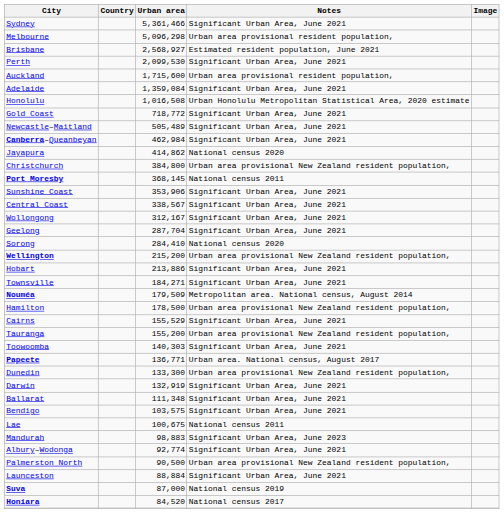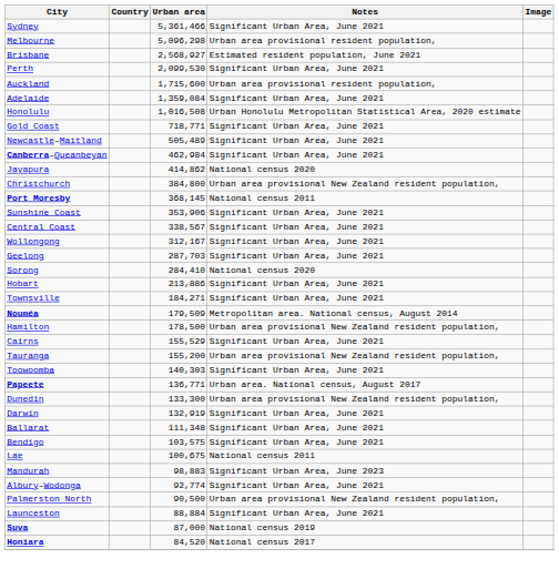 <table class="wikitable sortable">
 <tr>
 <th>City</th>
 <th>Country</th>
 <th data-sort-type="number">Urban area<br></th>
 <th class="unsortable">Notes</th>
 <th class="unsortable">Image</th>
 </tr>
 <tr>
 <td><a href='#'>Sydney</a></td>
 <td></td>
 <td style="text-align:right">5,361,466</td>
 <td>Significant Urban Area,  June 2021</td>
 <td></td>
 </tr>
 <tr>
 <td><a href='#'>Melbourne</a></td>
 <td></td>
 <td style="text-align:right">5,096,298</td>
 <td>Urban area provisional resident population, </td>
 <td></td>
 </tr>
 <tr>
 <td><a href='#'>Brisbane</a></td>
 <td></td>
 <td style="text-align:right">2,568,927</td>
 <td>Estimated resident population, June 2021</td>
 <td></td>
 </tr>
 <tr>
 <td><a href='#'>Perth</a></td>
 <td></td>
 <td style="text-align:right">2,099,530</td>
 <td>Significant Urban Area, June 2021</td>
 <td></td>
 </tr>
 <tr>
 <td><a href='#'>Auckland</a></td>
 <td></td>
 <td style="text-align:right">1,715,600</td>
 <td>Urban area provisional resident population, </td>
 <td></td>
 </tr>
 <tr>
 <td><a href='#'>Adelaide</a></td>
 <td></td>
 <td style="text-align:right">1,359,084</td>
 <td>Significant Urban Area,  June 2021</td>
 <td></td>
 </tr>
 <tr>
 <td><a href='#'>Honolulu</a></td>
 <td></td>
 <td style="text-align:right">1,016,508</td>
 <td>Urban Honolulu Metropolitan Statistical Area, 2020 estimate</td>
 <td></td>
 </tr>
 <tr>
 <td><a href='#'>Gold Coast</a></td>
 <td></td>
-<td style="text-align:right">718,772</td>
+<td style="text-align:right">718,771</td>
 <td>Significant Urban Area,  June 2021</td>
 <td></td>
 </tr>
 <tr>
 <td><a href='#'>Newcastle</a>–<a href='#'>Maitland</a></td>
 <td></td>
 <td style="text-align:right">505,489</td>
 <td>Significant Urban Area,  June 2021</td>
 <td></td>
 </tr>
 <tr>
 <td><strong><a href='#'>Canberra</a></strong>–<a href='#'>Queanbeyan</a></td>
 <td></td>
 <td style="text-align:right">462,984</td>
 <td>Significant Urban Area,  June 2021</td>
 <td></td>
 </tr>
 <tr>
 <td><a href='#'>Jayapura</a></td>
 <td></td>
 <td style="text-align:right">414,862</td>
 <td>National census 2020</td>
 <td></td>
 </tr>
 <tr>
 <td><a href='#'>Christchurch</a></td>
 <td></td>
 <td style="text-align:right">384,800</td>
 <td>Urban area provisional New Zealand resident population, </td>
 <td></td>
 </tr>
 <tr>
 <td><strong><a href='#'>Port Moresby</a></strong></td>
 <td></td>
 <td style="text-align:right">368,145</td>
 <td>National census 2011</td>
 <td></td>
 </tr>
 <tr>
 <td><a href='#'>Sunshine Coast</a></td>
 <td></td>
 <td style="text-align:right">353,906</td>
 <td>Significant Urban Area,  June 2021</td>
 <td></td>
 </tr>
 <tr>
 <td><a href='#'>Central Coast</a></td>
 <td></td>
 <td style="text-align:right">338,567</td>
 <td>Significant Urban Area,  June 2021</td>
 <td></td>
 </tr>
 <tr>
 <td><a href='#'>Wollongong</a></td>
 <td></td>
 <td style="text-align:right">312,167</td>
 <td>Significant Urban Area,  June 2021</td>
 <td></td>
 </tr>
 <tr>
 <td><a href='#'>Geelong</a></td>
 <td></td>
-<td style="text-align:right">287,704</td>
+<td style="text-align:right">287,703</td>
 <td>Significant Urban Area,  June 2021</td>
 <td></td>
 </tr>
 <tr>
 <td><a href='#'>Sorong</a></td>
 <td></td>
 <td style="text-align:right">284,410</td>
 <td>National census 2020</td>
-<td></td>
-</tr>
-<tr>
-<td><strong><a href='#'>Wellington</a></strong></td>
-<td></td>
-<td style="text-align:right">215,200</td>
-<td>Urban area provisional New Zealand resident population, </td>
 <td></td>
 </tr>
 <tr>
 <td><a href='#'>Hobart</a></td>
 <td></td>
 <td style="text-align:right">213,886</td>
 <td>Significant Urban Area,  June 2021</td>
 <td></td>
 </tr>
 <tr>
 <td><a href='#'>Townsville</a></td>
 <td></td>
 <td style="text-align:right">184,271</td>
 <td>Significant Urban Area,  June 2021</td>
 <td></td>
 </tr>
 <tr>
 <td><strong><a href='#'>Nouméa</a></strong></td>
 <td></td>
 <td style="text-align:right">179,509</td>
 <td>Metropolitan area. National census, August 2014</td>
 <td></td>
 </tr>
 <tr>
 <td><a href='#'>Hamilton</a></td>
 <td></td>
 <td style="text-align:right">178,500</td>
 <td>Urban area provisional New Zealand resident population, </td>
 <td></td>
 </tr>
 <tr>
 <td><a href='#'>Cairns</a></td>
 <td></td>
 <td style="text-align:right">155,529</td>
 <td>Significant Urban Area,  June 2021</td>
 <td></td>
 </tr>
 <tr>
 <td><a href='#'>Tauranga</a></td>
 <td></td>
 <td style="text-align:right">155,200</td>
 <td>Urban area provisional New Zealand resident population, </td>
 <td></td>
 </tr>
 <tr>
 <td><a href='#'>Toowoomba</a></td>
 <td></td>
 <td style="text-align:right">140,303</td>
 <td>Significant Urban Area,  June 2021</td>
 <td></td>
 </tr>
 <tr>
 <td><strong><a href='#'>Papeete</a></strong></td>
 <td></td>
 <td style="text-align:right">136,771</td>
 <td>Urban area. National census, August 2017</td>
 <td></td>
 </tr>
 <tr>
 <td><a href='#'>Dunedin</a></td>
 <td></td>
 <td style="text-align:right">133,300</td>
 <td>Urban area provisional New Zealand resident population, </td>
 <td></td>
 </tr>
 <tr>
 <td><a href='#'>Darwin</a></td>
 <td></td>
 <td style="text-align:right">132,919</td>
 <td>Significant Urban Area,  June 2021</td>
 <td></td>
 </tr>
 <tr>
 <td><a href='#'>Ballarat</a></td>
 <td></td>
 <td style="text-align:right">111,348</td>
 <td>Significant Urban Area,  June 2021</td>
 <td></td>
 </tr>
 <tr>
 <td><a href='#'>Bendigo</a></td>
 <td></td>
 <td style="text-align:right">103,575</td>
 <td>Significant Urban Area,  June 2021</td>
 <td></td>
 </tr>
 <tr>
 <td><a href='#'>Lae</a></td>
 <td></td>
 <td style="text-align:right">100,675</td>
 <td>National census 2011</td>
 <td></td>
 </tr>
 <tr>
 <td><a href='#'>Mandurah</a></td>
 <td></td>
 <td style="text-align:right">98,883</td>
 <td>Significant Urban Area,  June 2023</td>
 <td></td>
 </tr>
 <tr>
 <td><a href='#'>Albury</a>–<a href='#'>Wodonga</a></td>
 <td></td>
 <td style="text-align:right">92,774</td>
 <td>Significant Urban Area,  June 2021</td>
 <td></td>
 </tr>
 <tr>
 <td><a href='#'>Palmerston North</a></td>
 <td></td>
 <td style="text-align:right">90,500</td>
 <td>Urban area provisional New Zealand resident population, </td>
 <td></td>
 </tr>
 <tr>
 <td><a href='#'>Launceston</a></td>
 <td></td>
 <td style="text-align:right">88,884</td>
 <td>Significant Urban Area,  June 2021</td>
 <td></td>
 </tr>
 <tr>
 <td><strong><a href='#'>Suva</a></strong></td>
 <td></td>
 <td style="text-align:right">87,000</td>
 <td>National census 2019</td>
 <td></td>
 </tr>
 <tr>
 <td><strong><a href='#'>Honiara</a></strong></td>
 <td></td>
 <td style="text-align:right">84,520</td>
 <td>National census 2017</td>
 <td></td>
 </tr>
 <tr>
 </tr>
 </table>
